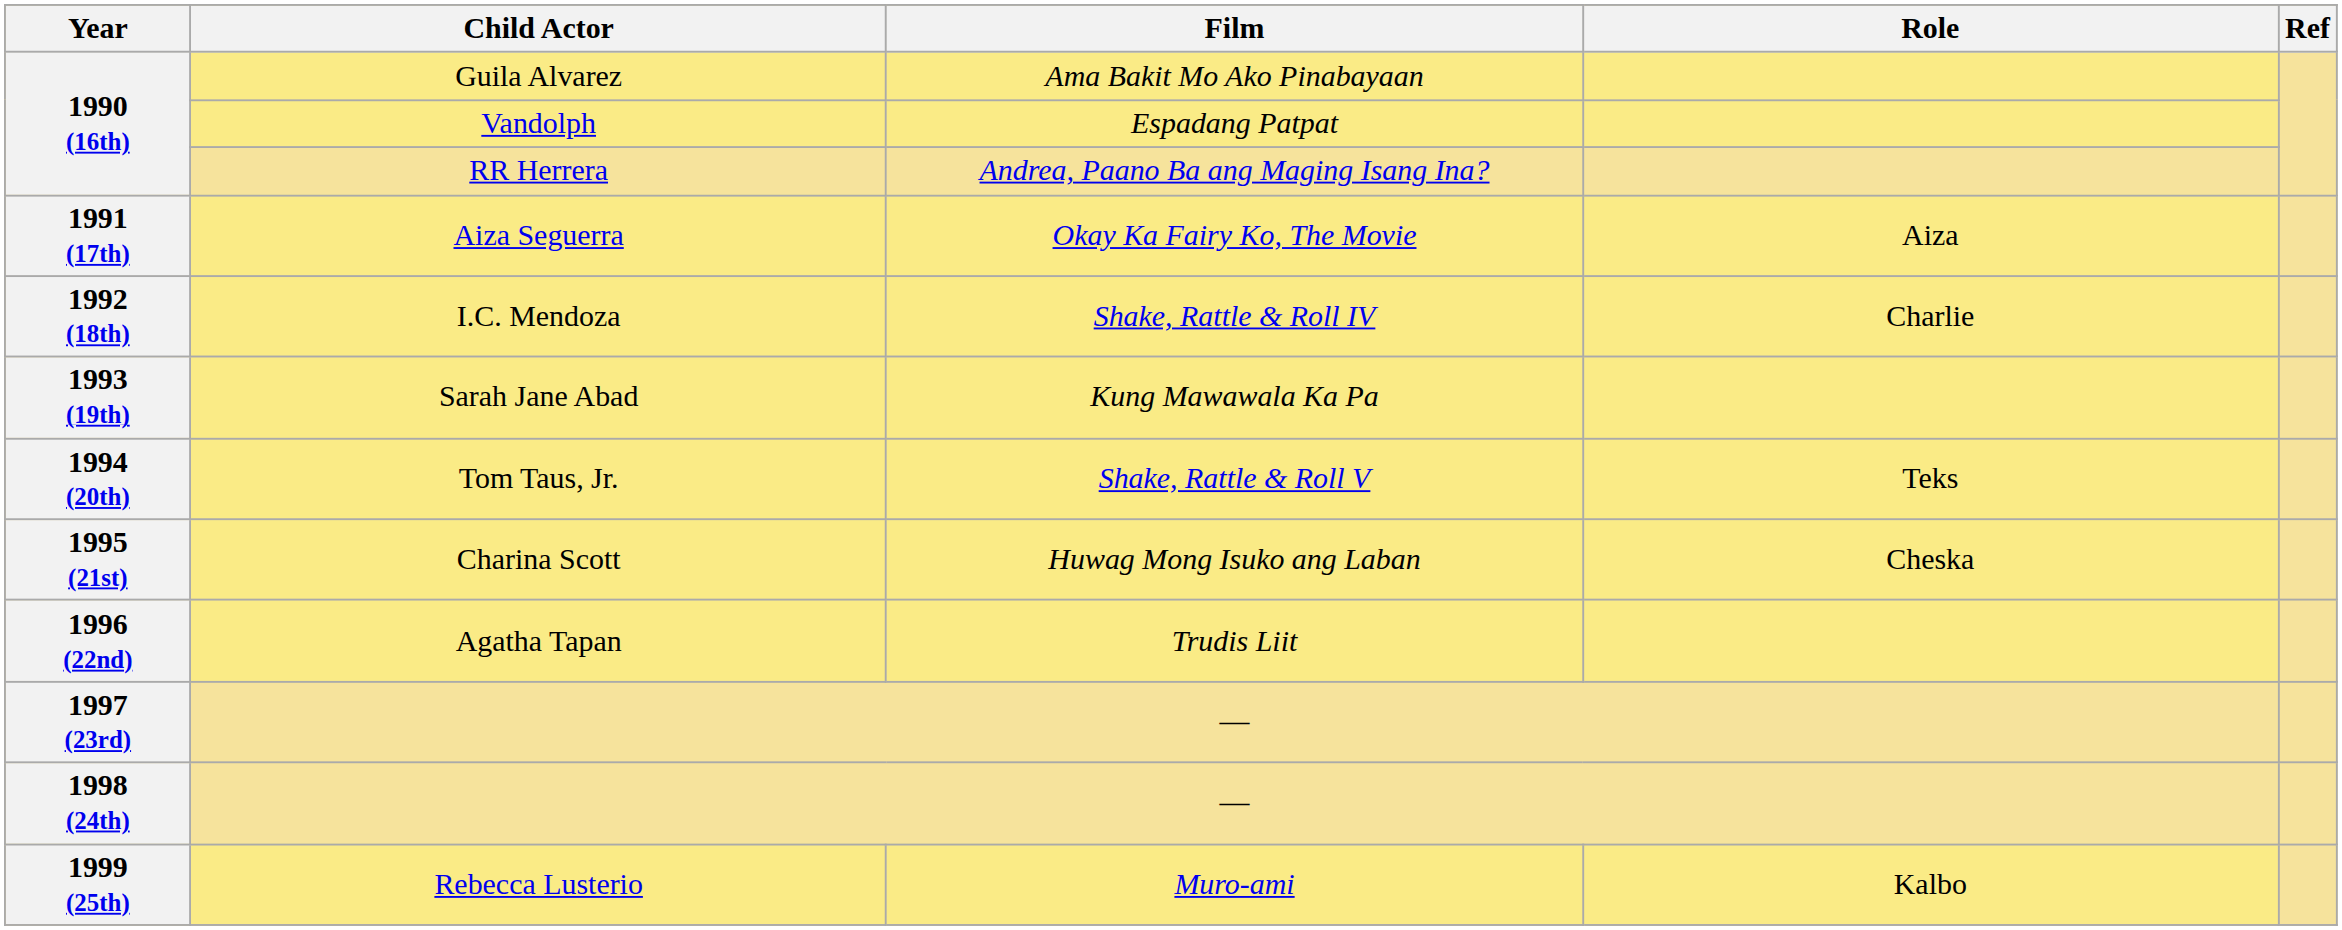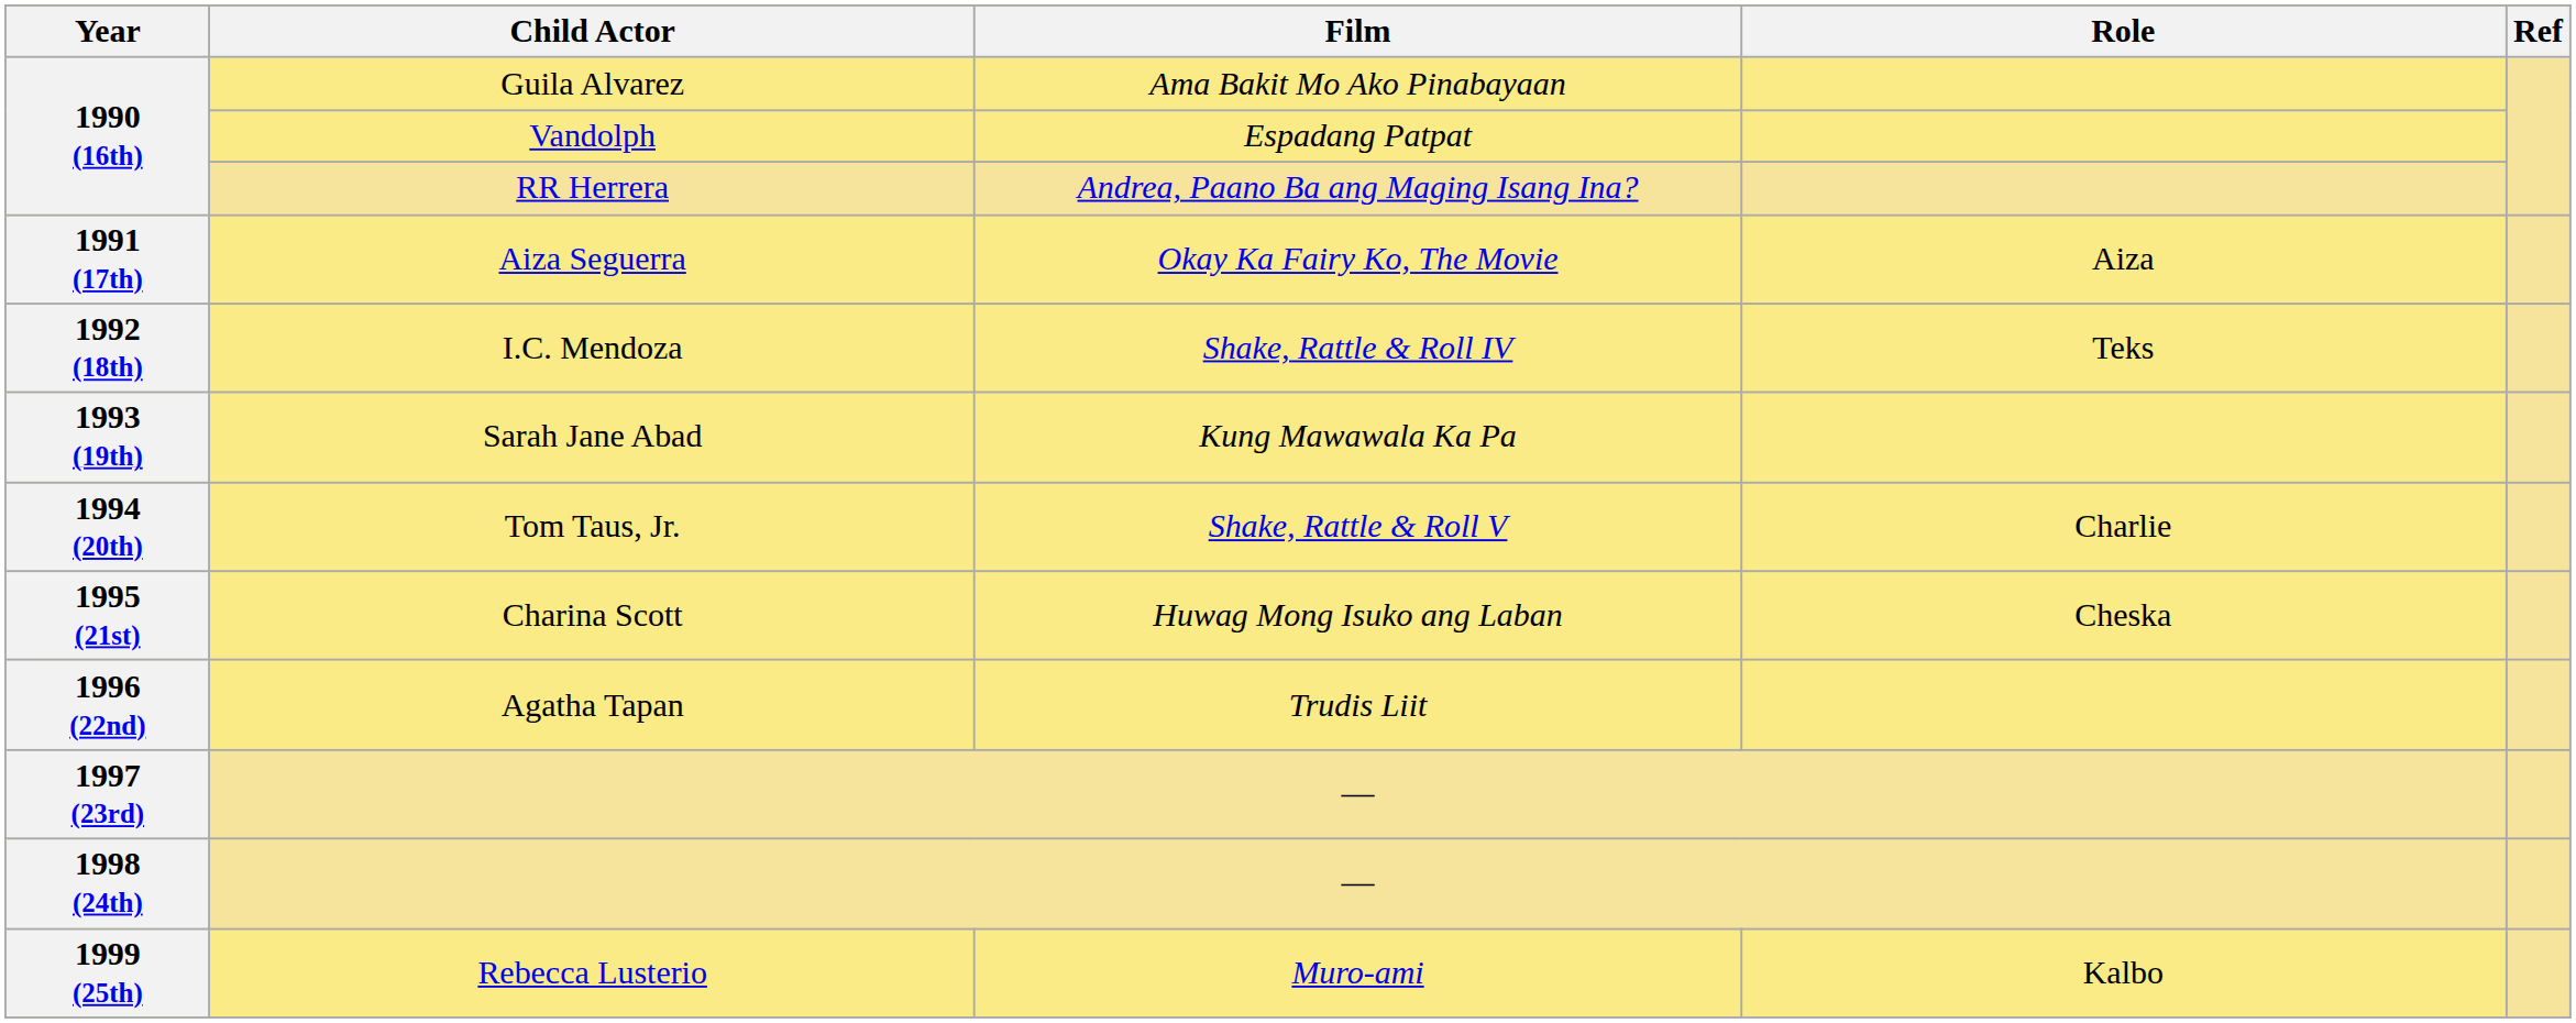 <table class="wikitable" rowspan=2 style="text-align: center; background: #f6e39c">
 <tr style="background:#bebebe;">
 <th scope="col" style="width:8%;">Year</th>
 <th scope="col" style="width:30%;">Child Actor</th>
 <th scope="col" style="width:30%;">Film</th>
 <th scope="col" style="width:30%;">Role</th>
 <th scope="col" style="width:2%;">Ref</th>
 </tr>
 <tr>
 <th scope="row" style="text-align:center" rowspan=3>1990 <br><small><a href='#'>(16th)</a> </small></th>
 <td style="background:#FAEB86">Guila Alvarez</td>
 <td style="background:#FAEB86"><em>Ama Bakit Mo Ako Pinabayaan</em></td>
 <td style="background:#FAEB86"></td>
 <td rowspan=3></td>
 </tr>
 <tr>
 <td style="background:#FAEB86"><a href='#'>Vandolph</a></td>
 <td style="background:#FAEB86"><em>Espadang Patpat</em></td>
 <td style="background:#FAEB86"></td>
 </tr>
 <tr>
 <td><a href='#'>RR Herrera</a></td>
 <td><em><a href='#'>Andrea, Paano Ba ang Maging Isang Ina?</a></em></td>
 <td></td>
 </tr>
 <tr>
 <th scope="row" style="text-align:center">1991 <br><small><a href='#'>(17th)</a> </small></th>
 <td style="background:#FAEB86"><a href='#'>Aiza Seguerra</a></td>
 <td style="background:#FAEB86"><em><a href='#'>Okay Ka Fairy Ko, The Movie</a></em></td>
 <td style="background:#FAEB86">Aiza</td>
 <td></td>
 </tr>
 <tr>
 <th scope="row" style="text-align:center">1992 <br><small><a href='#'>(18th)</a> </small></th>
 <td style="background:#FAEB86">I.C. Mendoza</td>
 <td style="background:#FAEB86"><em><a href='#'>Shake, Rattle & Roll IV</a></em></td>
-<td style="background:#FAEB86">Charlie</td>
+<td style="background:#FAEB86">Teks</td>
 <td></td>
 </tr>
 <tr>
 <th scope="row" style="text-align:center">1993 <br><small><a href='#'>(19th)</a> </small></th>
 <td style="background:#FAEB86">Sarah Jane Abad</td>
 <td style="background:#FAEB86"><em>Kung Mawawala Ka Pa</em></td>
 <td style="background:#FAEB86"></td>
 <td></td>
 </tr>
 <tr>
 <th scope="row" style="text-align:center">1994 <br><small><a href='#'>(20th)</a> </small></th>
 <td style="background:#FAEB86">Tom Taus, Jr.</td>
 <td style="background:#FAEB86"><em><a href='#'>Shake, Rattle & Roll V</a></em></td>
-<td style="background:#FAEB86">Teks</td>
+<td style="background:#FAEB86">Charlie</td>
 <td></td>
 </tr>
 <tr>
 <th scope="row" style="text-align:center">1995 <br><small><a href='#'>(21st)</a> </small></th>
 <td style="background:#FAEB86">Charina Scott</td>
 <td style="background:#FAEB86"><em>Huwag Mong Isuko ang Laban</em></td>
 <td style="background:#FAEB86">Cheska</td>
 <td></td>
 </tr>
 <tr>
 <th scope="row" style="text-align:center">1996 <br><small><a href='#'>(22nd)</a> </small></th>
 <td style="background:#FAEB86">Agatha Tapan</td>
 <td style="background:#FAEB86"><em>Trudis Liit</em></td>
 <td style="background:#FAEB86"></td>
 <td></td>
 </tr>
 <tr>
 <th scope="row" style="text-align:center">1997 <br><small><a href='#'>(23rd)</a> </small></th>
 <td colspan=3>—</td>
 <td></td>
 </tr>
 <tr>
 <th scope="row" style="text-align:center">1998 <br><small><a href='#'>(24th)</a> </small></th>
 <td colspan=3>—</td>
 <td></td>
 </tr>
 <tr>
 <th scope="row" style="text-align:center">1999 <br><small><a href='#'>(25th)</a> </small></th>
 <td style="background:#FAEB86"><a href='#'>Rebecca Lusterio</a></td>
 <td style="background:#FAEB86"><em><a href='#'>Muro-ami</a></em></td>
 <td style="background:#FAEB86">Kalbo</td>
 <td></td>
 </tr>
 </table>
